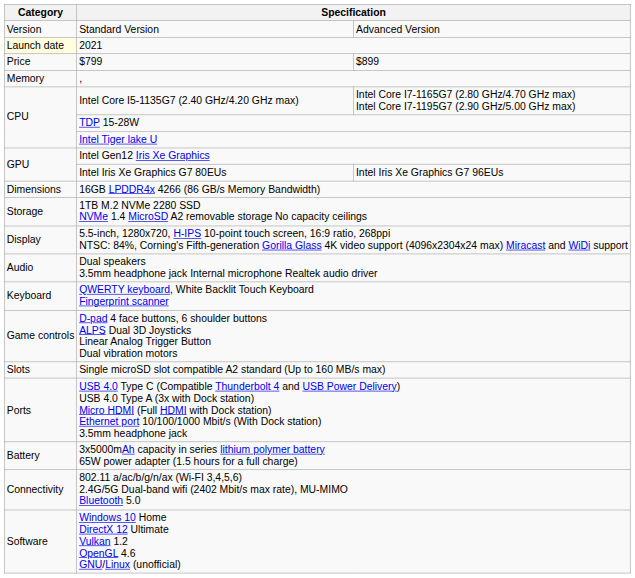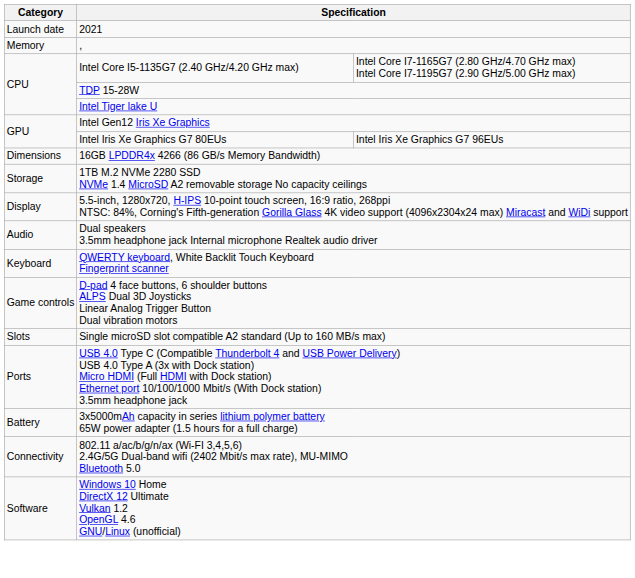 <table class="wikitable">
 <tr>
 <th>Category</th>
 <th colspan="2">Specification</th>
 </tr>
 <tr>
-<td>Version</td>
-<td>Standard Version</td>
-<td>Advanced Version</td>
-</tr>
-<tr>
-<td style="background: lightyellow;">Launch date</td>
+<td>Launch date</td>
 <td colspan="2">2021</td>
-</tr>
-<tr>
-<td>Price</td>
-<td>$799</td>
-<td>$899</td>
 </tr>
 <tr>
 <td>Memory</td>
 <td colspan="2">, </td>
 </tr>
 <tr>
 <td rowspan="3">CPU</td>
 <td>Intel Core I5-1135G7 (2.40 GHz/4.20 GHz max)</td>
 <td>Intel Core I7-1165G7 (2.80 GHz/4.70 GHz max)<br>Intel Core I7-1195G7 (2.90 GHz/5.00 GHz max)</td>
 </tr>
 <tr>
 <td colspan="2"><a href='#'>TDP</a> 15-28W</td>
 </tr>
 <tr>
 <td colspan="2"><a href='#'>Intel Tiger lake U</a></td>
 </tr>
 <tr>
 <td rowspan="2">GPU</td>
 <td colspan="2">Intel Gen12 <a href='#'>Iris Xe Graphics</a></td>
 </tr>
 <tr>
 <td>Intel Iris Xe Graphics G7 80EUs</td>
 <td>Intel Iris Xe Graphics G7 96EUs</td>
 </tr>
 <tr>
 <td>Dimensions</td>
 <td colspan="2">16GB <a href='#'>LPDDR4x</a> 4266 (86 GB/s Memory Bandwidth)</td>
 </tr>
 <tr>
 <td>Storage</td>
 <td colspan="2">1TB M.2 NVMe 2280 SSD<br><a href='#'>NVMe</a> 1.4 <a href='#'>MicroSD</a> A2 removable storage No capacity ceilings</td>
 </tr>
 <tr>
 <td>Display</td>
 <td colspan="2">5.5-inch, 1280x720, <a href='#'>H-IPS</a> 10-point touch screen, 16:9 ratio, 268ppi<br>NTSC: 84%, Corning's Fifth-generation <a href='#'>Gorilla Glass</a> 4K video support (4096x2304x24 max) <a href='#'>Miracast</a> and <a href='#'>WiDi</a> support</td>
 </tr>
 <tr>
 <td>Audio</td>
 <td colspan="2">Dual speakers<br>3.5mm headphone jack Internal microphone Realtek audio driver</td>
 </tr>
 <tr>
 <td>Keyboard</td>
 <td colspan="2"><a href='#'>QWERTY keyboard</a>, White Backlit Touch Keyboard<br><a href='#'>Fingerprint scanner</a></td>
 </tr>
 <tr>
 <td>Game controls</td>
 <td colspan="2"><a href='#'>D-pad</a> 4 face buttons, 6 shoulder buttons<br><a href='#'>ALPS</a> Dual 3D Joysticks<br>Linear Analog Trigger Button<br>Dual vibration motors</td>
 </tr>
 <tr>
 <td>Slots</td>
 <td colspan="2">Single microSD slot compatible A2 standard (Up to 160 MB/s max)</td>
 </tr>
 <tr>
 <td>Ports</td>
 <td colspan="2"><a href='#'>USB 4.0</a> Type C (Compatible <a href='#'>Thunderbolt 4</a> and <a href='#'>USB Power Delivery</a>)<br>USB 4.0 Type A (3x with Dock station)<br><a href='#'>Micro HDMI</a> (Full <a href='#'>HDMI</a> with Dock station)<br><a href='#'>Ethernet port</a> 10/100/1000 Mbit/s (With Dock station)<br>3.5mm headphone jack</td>
 </tr>
 <tr>
 <td>Battery</td>
 <td colspan="2">3x5000m<a href='#'>Ah</a> capacity in series <a href='#'>lithium polymer battery</a><br>65W power adapter (1.5 hours for a full charge)</td>
 </tr>
 <tr>
 <td>Connectivity</td>
 <td colspan="2">802.11 a/ac/b/g/n/ax (Wi-FI 3,4,5,6)<br>2.4G/5G Dual-band wifi (2402 Mbit/s max rate), MU-MIMO<br><a href='#'>Bluetooth</a> 5.0</td>
 </tr>
 <tr>
 <td>Software</td>
 <td colspan="2"><a href='#'>Windows 10</a> Home<br><a href='#'>DirectX 12</a> Ultimate<br><a href='#'>Vulkan</a> 1.2<br><a href='#'>OpenGL</a> 4.6<br><a href='#'>GNU</a>/<a href='#'>Linux</a> (unofficial)</td>
 </tr>
 </table>
